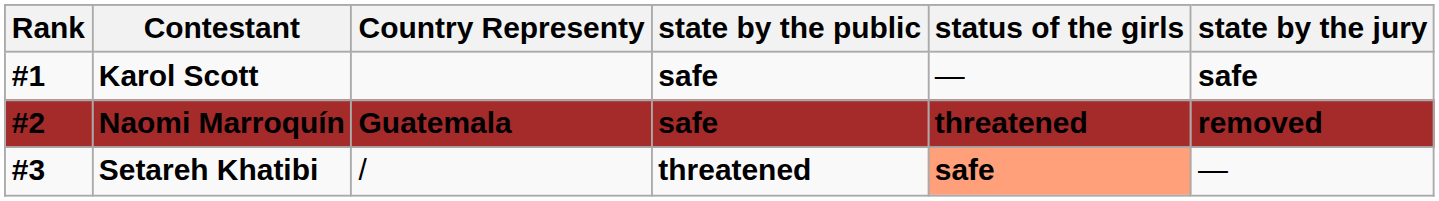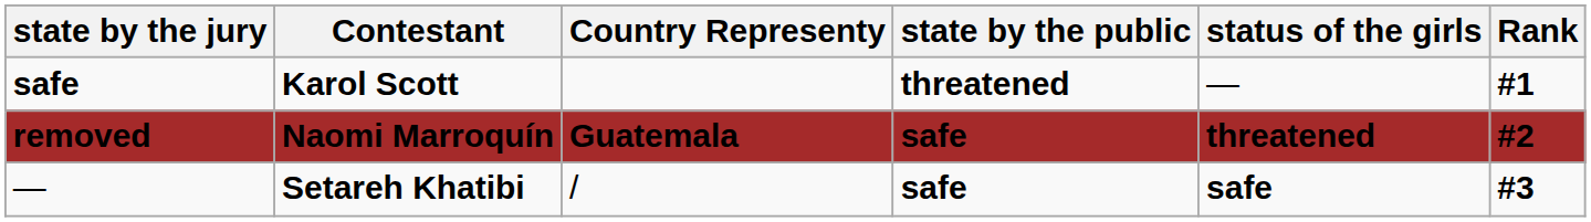 <table class="wikitable" border="1">
 <tr>
-<th>Rank</th>
+<th>state by the jury</th>
 <th>Contestant</th>
 <th>Country Representy</th>
 <th>state by the public</th>
 <th>status of the girls</th>
-<th>state by the jury</th>
+<th>Rank</th>
 </tr>
 <tr>
-<td><strong>#1</strong></td>
+<td><strong>safe</strong></td>
 <td><strong>Karol Scott</strong></td>
 <td><strong></strong></td>
-<td><strong>safe</strong></td>
+<td><strong>threatened</strong></td>
 <td>—</td>
-<td><strong>safe</strong></td>
+<td><strong>#1</strong></td>
 </tr>
 <tr>
-<td bgcolor="brown"><strong>#2</strong></td>
+<td bgcolor="brown"><strong>removed</strong></td>
 <td bgcolor="brown"><strong>Naomi Marroquín</strong></td>
 <td bgcolor="brown"><strong> Guatemala</strong></td>
 <td bgcolor="brown"><strong>safe</strong></td>
 <td bgcolor="brown"><strong>threatened</strong></td>
-<td bgcolor="brown"><strong>removed</strong></td>
+<td bgcolor="brown"><strong>#2</strong></td>
 </tr>
 <tr>
-<td><strong>#3</strong></td>
+<td>—</td>
 <td><strong>Setareh Khatibi</strong></td>
 <td><strong></strong>/<strong></strong></td>
-<td><strong>threatened</strong></td>
-<td style="background: lightsalmon;"><strong>safe</strong></td>
-<td>—</td>
+<td><strong>safe</strong></td>
+<td><strong>safe</strong></td>
+<td><strong>#3</strong></td>
 </tr>
 </table>
